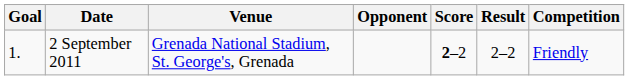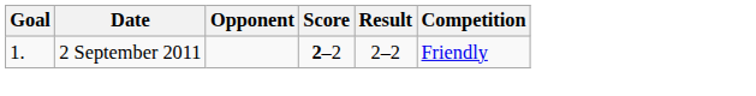 <table class="wikitable plainrowheaders sortable">
 <tr>
 <th>Goal</th>
 <th>Date</th>
-<th>Venue</th>
 <th>Opponent</th>
 <th>Score</th>
 <th>Result</th>
 <th>Competition</th>
 </tr>
 <tr>
 <td>1.</td>
 <td>2 September 2011</td>
-<td><a href='#'>Grenada National Stadium</a>, <a href='#'>St. George's</a>, Grenada</td>
 <td></td>
 <td align=center><strong>2</strong>–2</td>
 <td align=center>2–2</td>
 <td><a href='#'>Friendly</a></td>
 </tr>
 </table>
